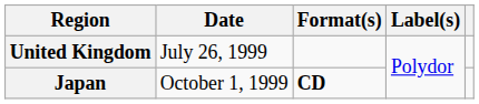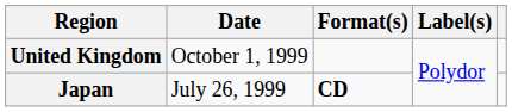 <table class="wikitable plainrowheaders">
 <tr>
 <th scope="col">Region</th>
 <th scope="col">Date</th>
 <th scope="col">Format(s)</th>
 <th scope="col">Label(s)</th>
 <th scope="col"></th>
 </tr>
 <tr>
 <th scope="row">United Kingdom</th>
-<td>July 26, 1999</td>
+<td>October 1, 1999</td>
 <td></td>
 <td rowspan="2"><a href='#'>Polydor</a></td>
 <td></td>
 </tr>
 <tr>
 <th scope="row">Japan</th>
-<td>October 1, 1999</td>
+<td>July 26, 1999</td>
 <td><strong>CD</strong></td>
 <td></td>
 </tr>
 </table>
